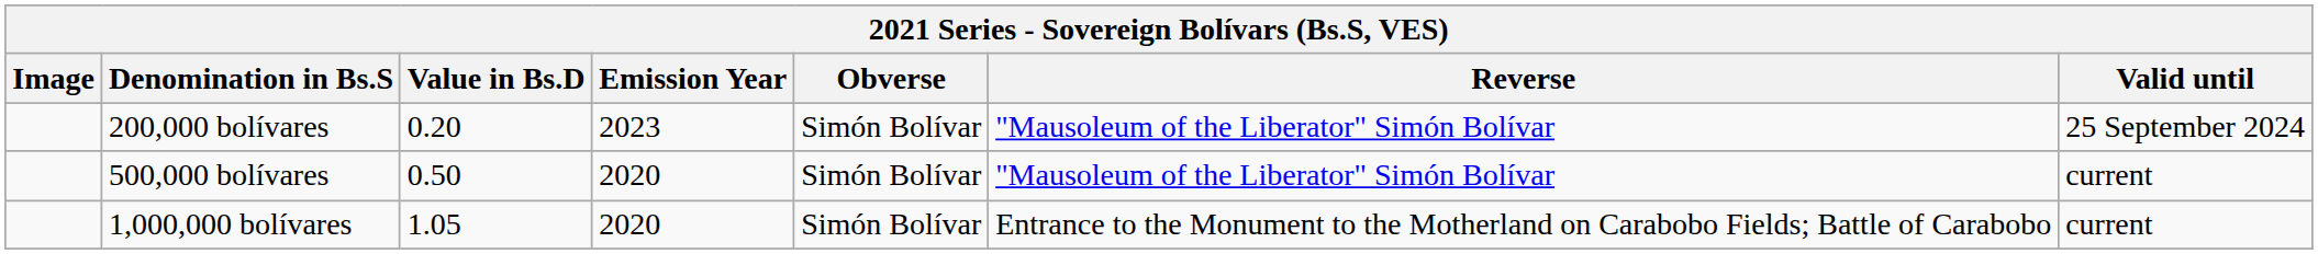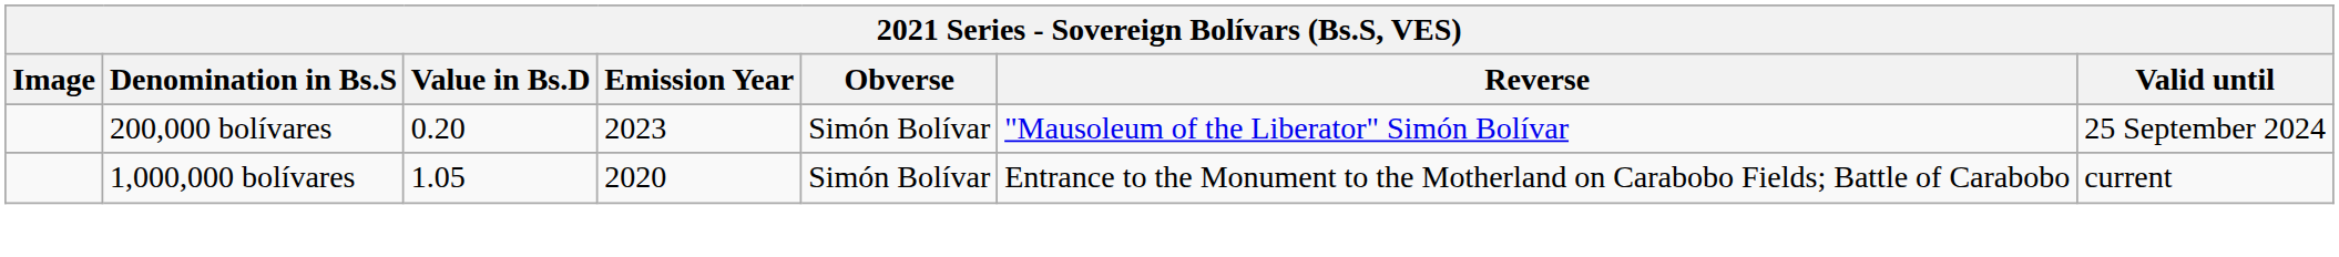 <table class="wikitable">
 <tr>
 <th colspan="7">2021 Series - Sovereign Bolívars (Bs.S, VES)</th>
 </tr>
 <tr>
 <th>Image</th>
 <th>Denomination in Bs.S</th>
 <th>Value in Bs.D</th>
 <th>Emission Year</th>
 <th>Obverse</th>
 <th>Reverse</th>
 <th>Valid until</th>
 </tr>
 <tr>
 <td style="text-align:center;"></td>
 <td>200,000 bolívares</td>
 <td>0.20</td>
 <td>2023</td>
 <td>Simón Bolívar</td>
 <td><a href='#'>"Mausoleum of the Liberator" Simón Bolívar</a></td>
 <td>25 September 2024</td>
 </tr>
 <tr>
 <td style="text-align:center;"></td>
-<td>500,000 bolívares</td>
-<td>0.50</td>
-<td>2020</td>
-<td>Simón Bolívar</td>
-<td><a href='#'>"Mausoleum of the Liberator" Simón Bolívar</a></td>
-<td>current</td>
-</tr>
-<tr>
-<td style="text-align:center;"></td>
 <td>1,000,000 bolívares</td>
 <td>1.05</td>
 <td>2020</td>
 <td>Simón Bolívar</td>
 <td>Entrance to the Monument to the Motherland on Carabobo Fields; Battle of Carabobo</td>
 <td>current</td>
 </tr>
 </table>
